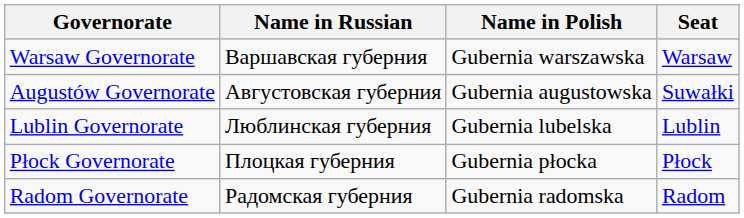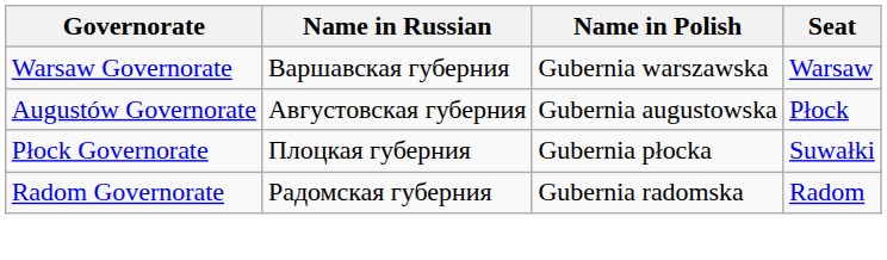 <table class="wikitable sortable">
 <tr ->
 <th>Governorate</th>
 <th>Name in Russian</th>
 <th>Name in Polish</th>
 <th>Seat</th>
 </tr>
 <tr ->
 <td><a href='#'>Warsaw Governorate</a></td>
 <td>Варшавская губерния</td>
 <td>Gubernia warszawska</td>
 <td><a href='#'>Warsaw</a></td>
 </tr>
 <tr ->
 <td><a href='#'>Augustów Governorate</a></td>
 <td>Августовская губерния</td>
 <td>Gubernia augustowska</td>
-<td><a href='#'>Suwałki</a></td>
-</tr>
-<tr ->
-<td><a href='#'>Lublin Governorate</a></td>
-<td>Люблинская губерния</td>
-<td>Gubernia lubelska</td>
-<td><a href='#'>Lublin</a></td>
+<td><a href='#'>Płock</a></td>
 </tr>
 <tr ->
 <td><a href='#'>Płock Governorate</a></td>
 <td>Плоцкая губерния</td>
 <td>Gubernia płocka</td>
-<td><a href='#'>Płock</a></td>
+<td><a href='#'>Suwałki</a></td>
 </tr>
 <tr ->
 <td><a href='#'>Radom Governorate</a></td>
 <td>Радомская губерния</td>
 <td>Gubernia radomska</td>
 <td><a href='#'>Radom</a></td>
 </tr>
 </table>
